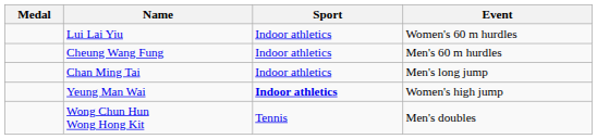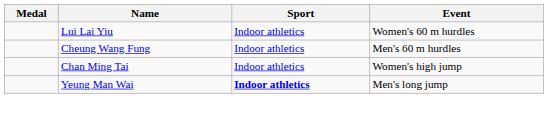 <table class="wikitable sortable" style="text-align:left;">
 <tr>
 <th width="70">Medal</th>
 <th width="240">Name</th>
 <th width="190">Sport</th>
 <th width="240">Event</th>
 </tr>
 <tr>
 <td></td>
 <td><a href='#'>Lui Lai Yiu</a></td>
 <td><a href='#'>Indoor athletics</a></td>
 <td>Women's 60 m hurdles</td>
 </tr>
 <tr>
 <td></td>
 <td><a href='#'>Cheung Wang Fung</a></td>
 <td><a href='#'>Indoor athletics</a></td>
 <td>Men's 60 m hurdles</td>
 </tr>
 <tr>
 <td></td>
 <td><a href='#'>Chan Ming Tai</a></td>
 <td><a href='#'>Indoor athletics</a></td>
-<td>Men's long jump</td>
+<td>Women's high jump</td>
 </tr>
 <tr>
 <td></td>
 <td><a href='#'>Yeung Man Wai</a></td>
 <td><strong><a href='#'>Indoor athletics</a></strong></td>
-<td>Women's high jump</td>
-</tr>
-<tr>
-<td></td>
-<td><a href='#'>Wong Chun Hun</a><br><a href='#'>Wong Hong Kit</a></td>
-<td><a href='#'>Tennis</a></td>
-<td>Men's doubles</td>
+<td>Men's long jump</td>
 </tr>
 </table>
